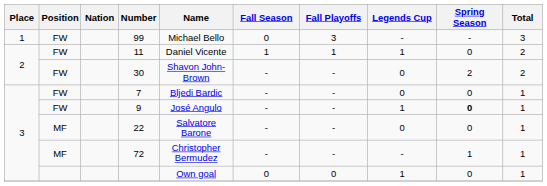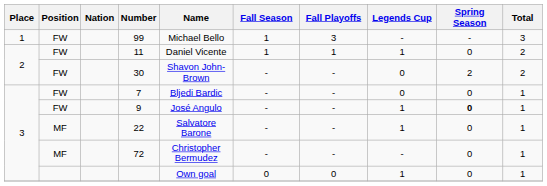 <table class="wikitable" style="font-size: 95%; text-align: center;">
 <tr>
 <th width=60>Place</th>
 <th width=60>Position</th>
 <th width=60>Nation</th>
 <th width=60>Number</th>
 <th width=150>Name</th>
 <th width=150><a href='#'>Fall Season</a></th>
 <th width=150><a href='#'>Fall Playoffs</a></th>
 <th width=150><a href='#'>Legends Cup</a></th>
 <th width=150><a href='#'>Spring Season</a></th>
 <th width=80><strong>Total</strong></th>
 </tr>
 <tr>
 <td>1</td>
 <td>FW</td>
 <td></td>
 <td>99</td>
 <td>Michael Bello</td>
-<td>0</td>
+<td>1</td>
 <td>3</td>
 <td>-</td>
 <td>-</td>
 <td>3</td>
 </tr>
 <tr>
 <td rowspan="2">2</td>
 <td>FW</td>
 <td></td>
 <td>11</td>
 <td>Daniel Vicente</td>
 <td>1</td>
 <td>1</td>
 <td>1</td>
 <td>0</td>
 <td>2</td>
 </tr>
 <tr>
 <td>FW</td>
 <td></td>
 <td>30</td>
 <td><a href='#'>Shavon John-Brown</a></td>
 <td>-</td>
 <td>-</td>
 <td>0</td>
 <td>2</td>
 <td>2</td>
 </tr>
 <tr>
 <td rowspan="5">3</td>
 <td>FW</td>
 <td></td>
 <td>7</td>
 <td><a href='#'>Bljedi Bardic</a></td>
 <td>-</td>
 <td>-</td>
 <td>0</td>
 <td>0</td>
 <td>1</td>
 </tr>
 <tr>
 <td>FW</td>
 <td></td>
 <td>9</td>
 <td><a href='#'>José Angulo</a></td>
 <td>-</td>
 <td>-</td>
 <td>1</td>
 <td><strong>0</strong></td>
 <td>1</td>
 </tr>
 <tr>
 <td>MF</td>
 <td></td>
 <td>22</td>
 <td><a href='#'>Salvatore Barone</a></td>
 <td>-</td>
 <td>-</td>
-<td>0</td>
+<td>1</td>
 <td>0</td>
 <td>1</td>
 </tr>
 <tr>
 <td>MF</td>
 <td></td>
 <td>72</td>
 <td><a href='#'>Christopher Bermudez</a></td>
 <td>-</td>
 <td>-</td>
 <td>-</td>
-<td>1</td>
+<td>0</td>
 <td>1</td>
 </tr>
 <tr>
 <td></td>
 <td></td>
 <td></td>
 <td><a href='#'>Own goal</a></td>
 <td>0</td>
 <td>0</td>
 <td>1</td>
 <td>0</td>
 <td>1</td>
 </tr>
 <tr>
 </tr>
 </table>
